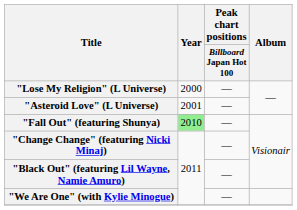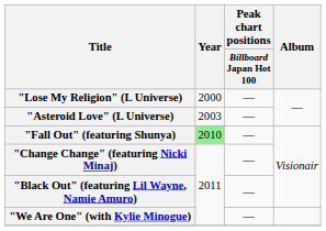 <table class="wikitable plainrowheaders" style="text-align:center;">
 <tr>
 <th scope="col" rowspan="2" style="width:16em;">Title</th>
 <th scope="col" rowspan="2">Year</th>
 <th scope="col" colspan="1">Peak chart positions</th>
 <th scope="col" rowspan="2">Album</th>
 </tr>
 <tr>
 <th style="width:3em;font-size:85%"><em>Billboard</em> Japan Hot 100<br></th>
 </tr>
 <tr>
 <th scope="row">"Lose My Religion" <span>(L Universe)</span></th>
 <td rowspan="1">2000</td>
 <td>—</td>
 <td rowspan=2>—</td>
 </tr>
 <tr>
 <th scope="row">"Asteroid Love" <span>(L Universe)</span></th>
-<td rowspan="1">2001</td>
+<td rowspan="1">2003</td>
 <td>—</td>
 </tr>
 <tr>
 <th scope="row">"Fall Out" <span>(featuring Shunya)</span></th>
 <td rowspan="1" style="background: lightgreen;">2010</td>
 <td>—</td>
 <td rowspan=3><em>Visionair</em></td>
 </tr>
 <tr>
 <th scope="row">"Change Change" <span>(featuring <a href='#'>Nicki Minaj</a>)</span></th>
 <td rowspan="3">2011</td>
 <td>—</td>
 </tr>
 <tr>
 <th scope="row">"Black Out" <span>(featuring <a href='#'>Lil Wayne</a>, <a href='#'>Namie Amuro</a>)</span></th>
 <td>—</td>
 </tr>
 <tr>
 <th scope="row">"We Are One" <span>(with <a href='#'>Kylie Minogue</a>)</span></th>
 <td>—</td>
 <td></td>
 </tr>
 <tr>
 </tr>
 </table>
